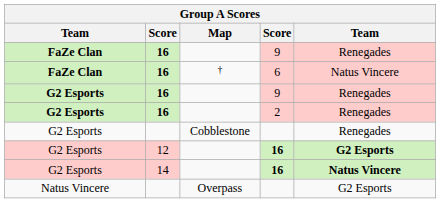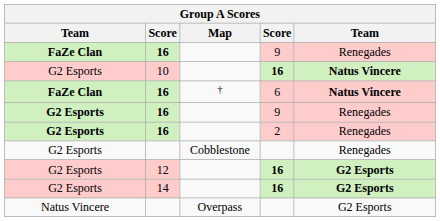 <table class="wikitable" style="text-align: center;">
 <tr>
 <th colspan=5>Group A Scores</th>
 </tr>
 <tr>
 <th width="181px">Team</th>
 <th width="20px">Score</th>
 <th width="100px">Map</th>
 <th width="20px">Score</th>
 <th width="181px">Team</th>
 </tr>
 <tr>
 <td style="background: #D0F0C0;"><strong>FaZe Clan</strong></td>
 <td style="background: #D0F0C0;"><strong>16</strong></td>
 <td></td>
 <td style="background: #FFCCCC;">9</td>
 <td style="background: #FFCCCC;">Renegades</td>
 </tr>
 <tr>
+<td style="background: #FFCCCC;">G2 Esports</td>
+<td style="background: #FFCCCC;">10</td>
+<td></td>
+<td style="background: #D0F0C0;"><strong>16</strong></td>
+<td style="background: #D0F0C0;"><strong>Natus Vincere</strong></td>
+</tr>
+<tr>
 <td style="background: #D0F0C0;"><strong>FaZe Clan</strong></td>
 <td style="background: #D0F0C0;"><strong>16</strong></td>
 <td><sup>†</sup></td>
 <td style="background: #FFCCCC;">6</td>
-<td style="background: #FFCCCC;">Natus Vincere</td>
+<td style="background: #FFCCCC;"><strong>Natus Vincere</strong></td>
 </tr>
 <tr>
 <td style="background: #D0F0C0;"><strong>G2 Esports</strong></td>
 <td style="background: #D0F0C0;"><strong>16</strong></td>
 <td></td>
 <td style="background: #FFCCCC;">9</td>
 <td style="background: #FFCCCC;">Renegades</td>
 </tr>
 <tr>
 <td style="background: #D0F0C0;"><strong>G2 Esports</strong></td>
 <td style="background: #D0F0C0;"><strong>16</strong></td>
 <td></td>
 <td style="background: #FFCCCC;">2</td>
 <td style="background: #FFCCCC;">Renegades</td>
 </tr>
 <tr>
 <td>G2 Esports</td>
 <td></td>
 <td>Cobblestone</td>
 <td></td>
 <td>Renegades</td>
 </tr>
 <tr>
 <td style="background: #FFCCCC;">G2 Esports</td>
 <td style="background: #FFCCCC;">12</td>
 <td></td>
 <td style="background: #D0F0C0;"><strong>16</strong></td>
 <td style="background: #D0F0C0;"><strong>G2 Esports</strong></td>
 </tr>
 <tr>
 <td style="background: #FFCCCC;">G2 Esports</td>
 <td style="background: #FFCCCC;">14</td>
 <td></td>
 <td style="background: #D0F0C0;"><strong>16</strong></td>
-<td style="background: #D0F0C0;"><strong>Natus Vincere</strong></td>
+<td style="background: #D0F0C0;"><strong>G2 Esports</strong></td>
 </tr>
 <tr>
 <td>Natus Vincere</td>
 <td></td>
 <td>Overpass</td>
 <td></td>
 <td>G2 Esports</td>
 </tr>
 </table>
